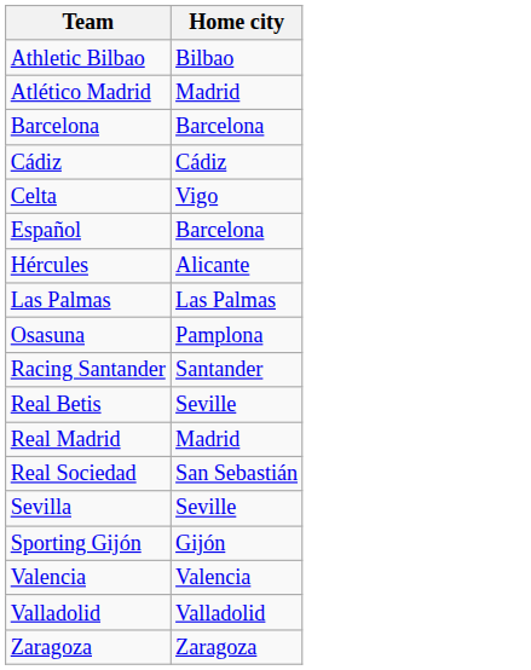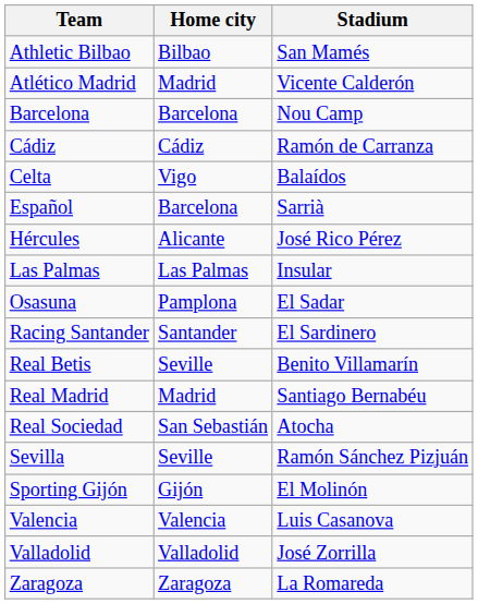 <table class="wikitable sortable" style="text-align: left;">
 <tr>
 <th>Team</th>
 <th>Home city</th>
+<th>Stadium</th>
 </tr>
 <tr>
 <td><a href='#'>Athletic Bilbao</a></td>
 <td><a href='#'>Bilbao</a></td>
+<td><a href='#'>San Mamés</a></td>
 </tr>
 <tr>
 <td><a href='#'>Atlético Madrid</a></td>
 <td><a href='#'>Madrid</a></td>
+<td><a href='#'>Vicente Calderón</a></td>
 </tr>
 <tr>
 <td><a href='#'>Barcelona</a></td>
 <td><a href='#'>Barcelona</a></td>
+<td><a href='#'>Nou Camp</a></td>
 </tr>
 <tr>
 <td><a href='#'>Cádiz</a></td>
 <td><a href='#'>Cádiz</a></td>
+<td><a href='#'>Ramón de Carranza</a></td>
 </tr>
 <tr>
 <td><a href='#'>Celta</a></td>
 <td><a href='#'>Vigo</a></td>
+<td><a href='#'>Balaídos</a></td>
 </tr>
 <tr>
 <td><a href='#'>Español</a></td>
 <td><a href='#'>Barcelona</a></td>
+<td><a href='#'>Sarrià</a></td>
 </tr>
 <tr>
 <td><a href='#'>Hércules</a></td>
 <td><a href='#'>Alicante</a></td>
+<td><a href='#'>José Rico Pérez</a></td>
 </tr>
 <tr>
 <td><a href='#'>Las Palmas</a></td>
 <td><a href='#'>Las Palmas</a></td>
+<td><a href='#'>Insular</a></td>
 </tr>
 <tr>
 <td><a href='#'>Osasuna</a></td>
 <td><a href='#'>Pamplona</a></td>
+<td><a href='#'>El Sadar</a></td>
 </tr>
 <tr>
 <td><a href='#'>Racing Santander</a></td>
 <td><a href='#'>Santander</a></td>
+<td><a href='#'>El Sardinero</a></td>
 </tr>
 <tr>
 <td><a href='#'>Real Betis</a></td>
 <td><a href='#'>Seville</a></td>
+<td><a href='#'>Benito Villamarín</a></td>
 </tr>
 <tr>
 <td><a href='#'>Real Madrid</a></td>
 <td><a href='#'>Madrid</a></td>
+<td><a href='#'>Santiago Bernabéu</a></td>
 </tr>
 <tr>
 <td><a href='#'>Real Sociedad</a></td>
 <td><a href='#'>San Sebastián</a></td>
+<td><a href='#'>Atocha</a></td>
 </tr>
 <tr>
 <td><a href='#'>Sevilla</a></td>
 <td><a href='#'>Seville</a></td>
+<td><a href='#'>Ramón Sánchez Pizjuán</a></td>
 </tr>
 <tr>
 <td><a href='#'>Sporting Gijón</a></td>
 <td><a href='#'>Gijón</a></td>
+<td><a href='#'>El Molinón</a></td>
 </tr>
 <tr>
 <td><a href='#'>Valencia</a></td>
 <td><a href='#'>Valencia</a></td>
+<td><a href='#'>Luis Casanova</a></td>
 </tr>
 <tr>
 <td><a href='#'>Valladolid</a></td>
 <td><a href='#'>Valladolid</a></td>
+<td><a href='#'>José Zorrilla</a></td>
 </tr>
 <tr>
 <td><a href='#'>Zaragoza</a></td>
 <td><a href='#'>Zaragoza</a></td>
+<td><a href='#'>La Romareda</a></td>
 </tr>
 </table>
